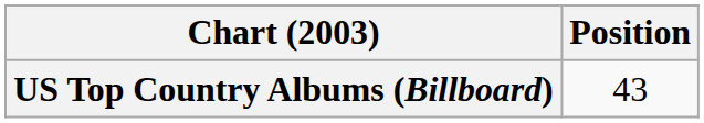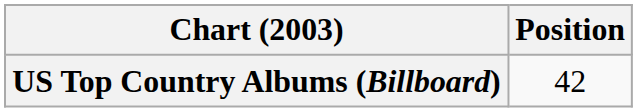 <table class="wikitable plainrowheaders" style="text-align:center">
 <tr>
 <th scope="col">Chart (2003)</th>
 <th scope="col">Position</th>
 </tr>
 <tr>
 <th scope="row">US Top Country Albums (<em>Billboard</em>)</th>
-<td>43</td>
+<td>42</td>
 </tr>
 </table>
